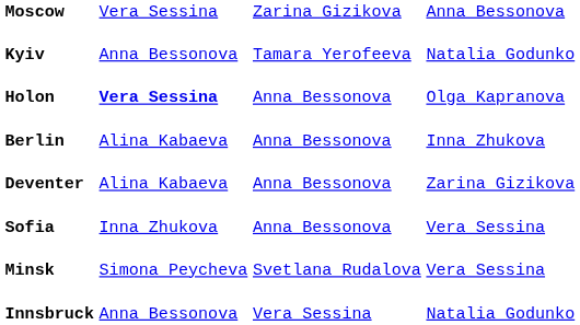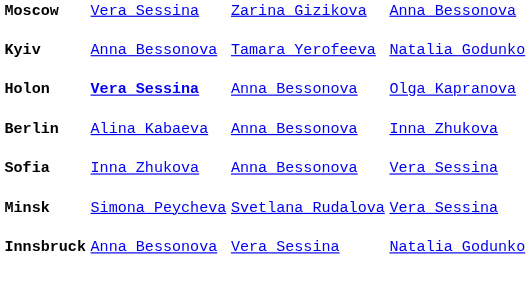 <table>
 <tr>
 <th scope=row style="text-align:left">Moscow</th>
 <td style="height:30px;"> <a href='#'>Vera Sessina</a></td>
 <td style="height:30px;"> <a href='#'>Zarina Gizikova</a></td>
 <td style="height:30px;"> <a href='#'>Anna Bessonova</a></td>
 </tr>
 <tr>
 <th scope=row style="text-align:left">Kyiv</th>
 <td style="height:30px;"> <a href='#'>Anna Bessonova</a></td>
 <td style="height:30px;"> <a href='#'>Tamara Yerofeeva</a></td>
 <td style="height:30px;"> <a href='#'>Natalia Godunko</a></td>
 </tr>
 <tr>
 <th scope=row style="text-align:left">Holon</th>
 <td style="height:30px;"><strong> <a href='#'>Vera Sessina</a></strong></td>
 <td style="height:30px;"> <a href='#'>Anna Bessonova</a></td>
 <td style="height:30px;"> <a href='#'>Olga Kapranova</a></td>
 </tr>
 <tr>
 <th scope=row style="text-align:left">Berlin</th>
 <td style="height:30px;"> <a href='#'>Alina Kabaeva</a></td>
 <td style="height:30px;"> <a href='#'>Anna Bessonova</a></td>
 <td style="height:30px;"> <a href='#'>Inna Zhukova</a></td>
 </tr>
 <tr>
-<th scope=row style="text-align:left">Deventer</th>
-<td style="height:30px;"> <a href='#'>Alina Kabaeva</a></td>
-<td style="height:30px;"> <a href='#'>Anna Bessonova</a></td>
-<td style="height:30px;"> <a href='#'>Zarina Gizikova</a></td>
-</tr>
-<tr>
 <th scope=row style="text-align:left">Sofia</th>
 <td style="height:30px;"> <a href='#'>Inna Zhukova</a></td>
 <td style="height:30px;"> <a href='#'>Anna Bessonova</a></td>
 <td style="height:30px;"> <a href='#'>Vera Sessina</a></td>
 </tr>
 <tr>
 <th scope=row style="text-align:left">Minsk</th>
 <td style="height:30px;"> <a href='#'>Simona Peycheva</a></td>
 <td style="height:30px;"> <a href='#'>Svetlana Rudalova</a></td>
 <td style="height:30px;"> <a href='#'>Vera Sessina</a></td>
 </tr>
 <tr>
 <th scope=row style="text-align:left">Innsbruck</th>
 <td style="height:30px;"> <a href='#'>Anna Bessonova</a></td>
 <td style="height:30px;"> <a href='#'>Vera Sessina</a></td>
 <td style="height:30px;"> <a href='#'>Natalia Godunko</a></td>
 </tr>
 <tr>
 </tr>
 </table>
